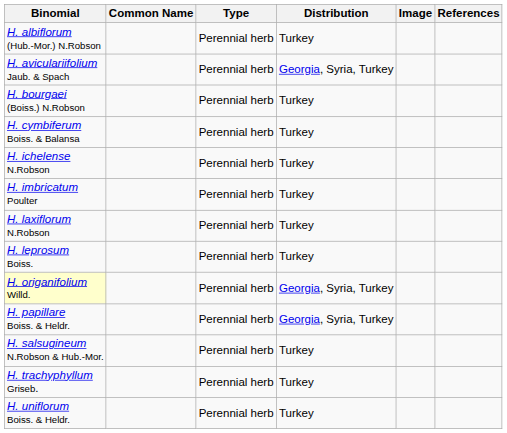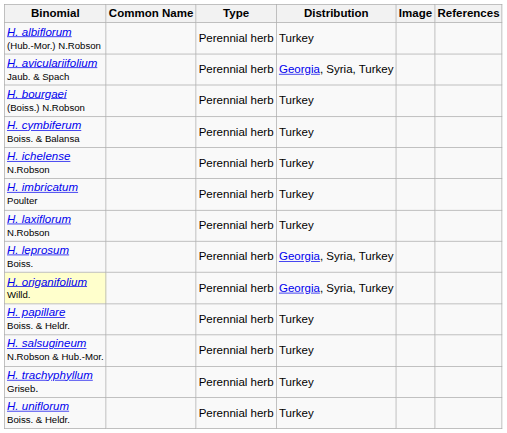 <table class="wikitable mw-collapsible ">
 <tr>
 <th>Binomial</th>
 <th>Common Name</th>
 <th>Type</th>
 <th>Distribution</th>
 <th>Image</th>
 <th>References</th>
 </tr>
 <tr>
 <td><em><a href='#'>H. albiflorum</a></em><br><small>(Hub.-Mor.) N.Robson</small></td>
 <td></td>
 <td>Perennial herb</td>
 <td>Turkey</td>
 <td></td>
 <td></td>
 </tr>
 <tr>
 <td><em><a href='#'>H. aviculariifolium</a></em><br><small>Jaub. & Spach</small></td>
 <td></td>
 <td>Perennial herb</td>
 <td><a href='#'>Georgia</a>, Syria, Turkey</td>
 <td></td>
 <td></td>
 </tr>
 <tr>
 <td><em><a href='#'>H. bourgaei</a></em><br><small>(Boiss.) N.Robson</small></td>
 <td></td>
 <td>Perennial herb</td>
 <td>Turkey</td>
 <td></td>
 <td></td>
 </tr>
 <tr>
 <td><em><a href='#'>H. cymbiferum</a></em><br><small>Boiss. & Balansa</small></td>
 <td></td>
 <td>Perennial herb</td>
 <td>Turkey</td>
 <td></td>
 <td></td>
 </tr>
 <tr>
 <td><em><a href='#'>H. ichelense</a></em><br><small>N.Robson</small></td>
 <td></td>
 <td>Perennial herb</td>
 <td>Turkey</td>
 <td></td>
 <td></td>
 </tr>
 <tr>
 <td><em><a href='#'>H. imbricatum</a></em><br><small>Poulter</small></td>
 <td></td>
 <td>Perennial herb</td>
 <td>Turkey</td>
 <td></td>
 <td></td>
 </tr>
 <tr>
 <td><em><a href='#'>H. laxiflorum</a></em><br><small>N.Robson</small></td>
 <td></td>
 <td>Perennial herb</td>
 <td>Turkey</td>
 <td></td>
 <td></td>
 </tr>
 <tr>
 <td><em><a href='#'>H. leprosum</a></em><br><small>Boiss.</small></td>
 <td></td>
 <td>Perennial herb</td>
-<td>Turkey</td>
+<td><a href='#'>Georgia</a>, Syria, Turkey</td>
 <td></td>
 <td></td>
 </tr>
 <tr>
 <td scope="row" style="background:#FFFFCC;"><em><a href='#'>H. origanifolium</a></em><br><small>Willd.</small></td>
 <td></td>
 <td>Perennial herb</td>
 <td><a href='#'>Georgia</a>, Syria, Turkey</td>
 <td></td>
 <td></td>
 </tr>
 <tr>
 <td><em><a href='#'>H. papillare</a></em><br><small>Boiss. & Heldr.</small></td>
 <td></td>
 <td>Perennial herb</td>
-<td><a href='#'>Georgia</a>, Syria, Turkey</td>
+<td>Turkey</td>
 <td></td>
 <td></td>
 </tr>
 <tr>
 <td><em><a href='#'>H. salsugineum</a></em><br><small>N.Robson & Hub.-Mor.</small></td>
 <td></td>
 <td>Perennial herb</td>
 <td>Turkey</td>
 <td></td>
 <td></td>
 </tr>
 <tr>
 <td><em><a href='#'>H. trachyphyllum</a></em><br><small>Griseb</small>.</td>
 <td></td>
 <td>Perennial herb</td>
 <td>Turkey</td>
 <td></td>
 <td></td>
 </tr>
 <tr>
 <td><em><a href='#'>H. uniflorum</a></em><br><small>Boiss. & Heldr.</small></td>
 <td></td>
 <td>Perennial herb</td>
 <td>Turkey</td>
 <td></td>
 <td></td>
 </tr>
 </table>
